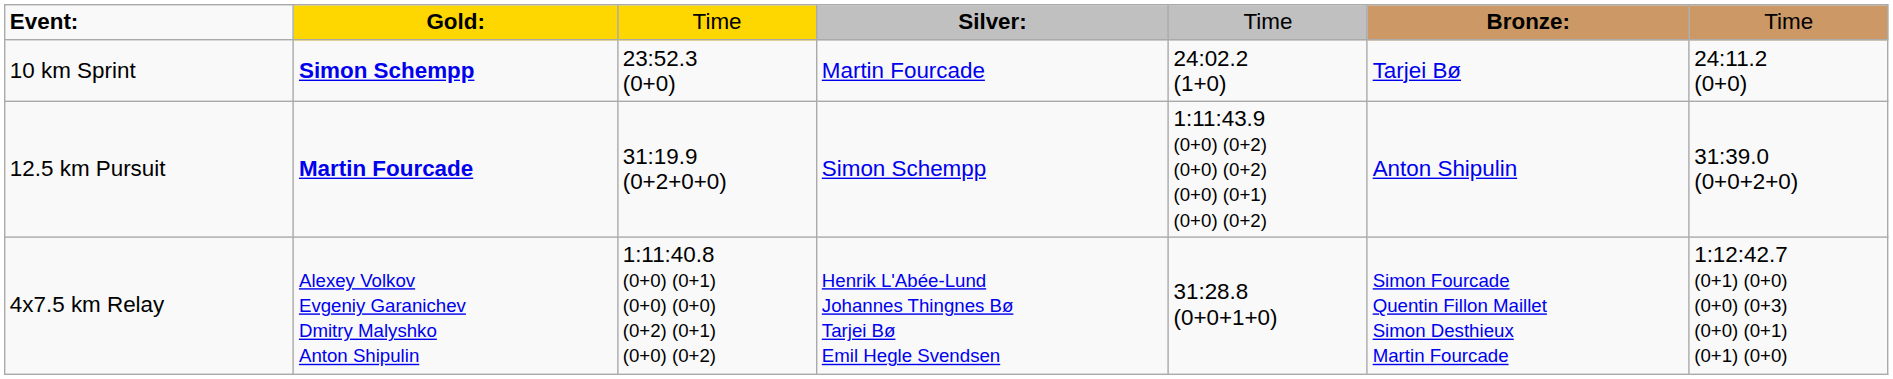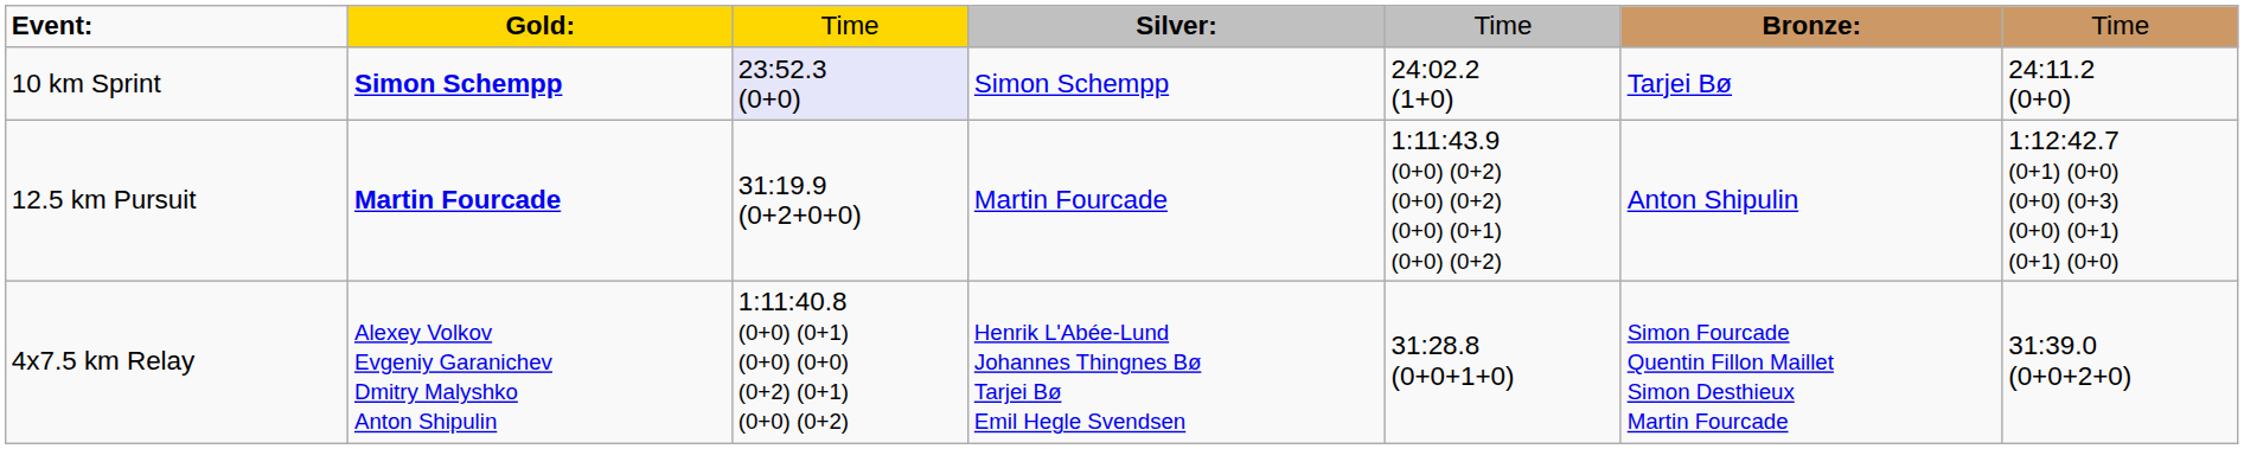 <table class="wikitable" width=85%>
 <tr>
 <td><strong>Event:</strong></td>
 <td style="text-align:center;background-color:gold;"><strong>Gold:</strong></td>
 <td style="text-align:center;background-color:gold;">Time</td>
 <td style="text-align:center;background-color:silver;"><strong>Silver:</strong></td>
 <td style="text-align:center;background-color:silver;">Time</td>
 <td style="text-align:center;background-color:#CC9966;"><strong>Bronze:</strong></td>
 <td style="text-align:center;background-color:#CC9966;">Time</td>
 </tr>
 <tr>
 <td>10 km Sprint<br></td>
 <td><strong><a href='#'>Simon Schempp</a></strong><br><small></small></td>
-<td>23:52.3<br>(0+0)</td>
-<td><a href='#'>Martin Fourcade</a><br><small></small></td>
+<td style="background: lavender;">23:52.3<br>(0+0)</td>
+<td><a href='#'>Simon Schempp</a><br><small></small></td>
 <td>24:02.2<br>(1+0)</td>
 <td><a href='#'>Tarjei Bø</a><br><small></small></td>
 <td>24:11.2<br>(0+0)</td>
 </tr>
 <tr>
 <td>12.5 km Pursuit<br></td>
 <td><strong><a href='#'>Martin Fourcade</a></strong><br><small></small></td>
 <td>31:19.9<br>(0+2+0+0)</td>
-<td><a href='#'>Simon Schempp</a><br><small></small></td>
+<td><a href='#'>Martin Fourcade</a><br><small></small></td>
 <td>1:11:43.9<br><small>(0+0) (0+2)<br>(0+0) (0+2)<br>(0+0) (0+1)<br>(0+0) (0+2)</small></td>
 <td><a href='#'>Anton Shipulin</a><br><small></small></td>
-<td>31:39.0<br>(0+0+2+0)</td>
+<td>1:12:42.7<br><small>(0+1) (0+0)<br>(0+0) (0+3)<br>(0+0) (0+1)<br>(0+1) (0+0)</small></td>
 </tr>
 <tr>
 <td>4x7.5 km Relay<br></td>
 <td><strong></strong><br><small><a href='#'>Alexey Volkov</a><br><a href='#'>Evgeniy Garanichev</a><br><a href='#'>Dmitry Malyshko</a><br><a href='#'>Anton Shipulin</a></small></td>
 <td>1:11:40.8<br><small>(0+0) (0+1)<br>(0+0) (0+0)<br>(0+2) (0+1)<br>(0+0) (0+2)</small></td>
 <td><br><small><a href='#'>Henrik L'Abée-Lund</a><br><a href='#'>Johannes Thingnes Bø</a><br><a href='#'>Tarjei Bø</a><br><a href='#'>Emil Hegle Svendsen</a></small></td>
 <td>31:28.8<br>(0+0+1+0)</td>
 <td><br><small><a href='#'>Simon Fourcade</a><br><a href='#'>Quentin Fillon Maillet</a><br><a href='#'>Simon Desthieux</a><br><a href='#'>Martin Fourcade</a></small></td>
-<td>1:12:42.7<br><small>(0+1) (0+0)<br>(0+0) (0+3)<br>(0+0) (0+1)<br>(0+1) (0+0)</small></td>
+<td>31:39.0<br>(0+0+2+0)</td>
 </tr>
 </table>
